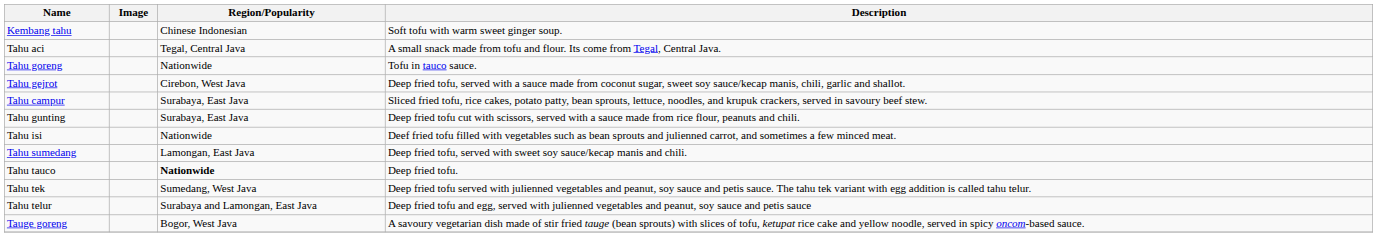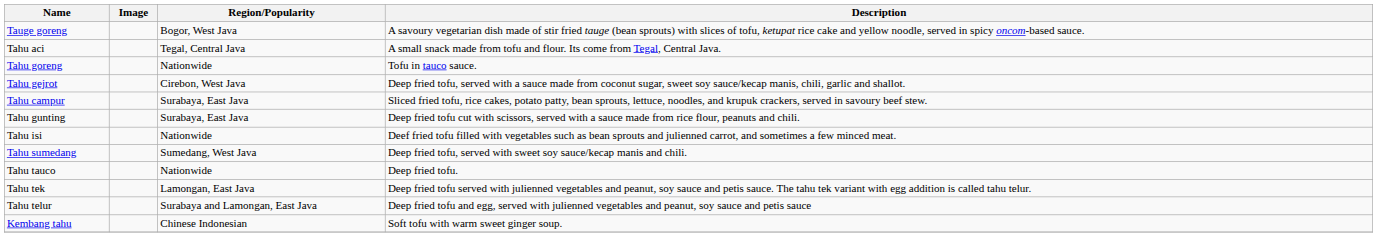 <table class="wikitable sortable" width="100%">
 <tr>
 <th>Name</th>
 <th>Image</th>
 <th>Region/Popularity</th>
 <th>Description</th>
 </tr>
 <tr>
-<td><a href='#'>Kembang tahu</a></td>
+<td><a href='#'>Tauge goreng</a></td>
 <td></td>
-<td>Chinese Indonesian</td>
-<td>Soft tofu with warm sweet ginger soup.</td>
+<td>Bogor, West Java</td>
+<td>A savoury vegetarian dish made of stir fried <em>tauge</em> (bean sprouts) with slices of tofu, <em>ketupat</em> rice cake and yellow noodle, served in spicy <em><a href='#'>oncom</a></em>-based sauce.</td>
 </tr>
 <tr>
 <td>Tahu aci</td>
 <td></td>
 <td>Tegal, Central Java</td>
 <td>A small snack made from tofu and flour. Its come from <a href='#'>Tegal</a>, Central Java.</td>
 </tr>
 <tr>
 <td><a href='#'>Tahu goreng</a></td>
 <td></td>
 <td>Nationwide</td>
 <td>Tofu in <a href='#'>tauco</a> sauce.</td>
 </tr>
 <tr>
 <td><a href='#'>Tahu gejrot</a></td>
 <td></td>
 <td>Cirebon, West Java</td>
 <td>Deep fried tofu, served with a sauce made from coconut sugar, sweet soy sauce/kecap manis, chili, garlic and shallot.</td>
 </tr>
 <tr>
 <td><a href='#'>Tahu campur</a></td>
 <td></td>
 <td>Surabaya, East Java</td>
 <td>Sliced fried tofu, rice cakes, potato patty, bean sprouts, lettuce, noodles, and krupuk crackers, served in savoury beef stew.</td>
 </tr>
 <tr>
 <td>Tahu gunting</td>
 <td></td>
 <td>Surabaya, East Java</td>
 <td>Deep fried tofu cut with scissors, served with a sauce made from rice flour, peanuts and chili.</td>
 </tr>
 <tr>
 <td>Tahu isi</td>
 <td></td>
 <td>Nationwide</td>
 <td>Deef fried tofu filled with vegetables such as bean sprouts and julienned carrot, and sometimes a few minced meat.</td>
 </tr>
 <tr>
 <td><a href='#'>Tahu sumedang</a></td>
 <td></td>
-<td>Lamongan, East Java</td>
+<td>Sumedang, West Java</td>
 <td>Deep fried tofu, served with sweet soy sauce/kecap manis and chili.</td>
 </tr>
 <tr>
 <td>Tahu tauco</td>
 <td></td>
-<td><strong>Nationwide</strong></td>
+<td>Nationwide</td>
 <td>Deep fried tofu.</td>
 </tr>
 <tr>
 <td>Tahu tek</td>
 <td></td>
-<td>Sumedang, West Java</td>
+<td>Lamongan, East Java</td>
 <td>Deep fried tofu served with julienned vegetables and peanut, soy sauce and petis sauce. The tahu tek variant with egg addition is called tahu telur.</td>
 </tr>
 <tr>
 <td>Tahu telur</td>
 <td></td>
 <td>Surabaya and Lamongan, East Java</td>
 <td>Deep fried tofu and egg, served with julienned vegetables and peanut, soy sauce and petis sauce</td>
 </tr>
 <tr>
-<td><a href='#'>Tauge goreng</a></td>
+<td><a href='#'>Kembang tahu</a></td>
 <td></td>
-<td>Bogor, West Java</td>
-<td>A savoury vegetarian dish made of stir fried <em>tauge</em> (bean sprouts) with slices of tofu, <em>ketupat</em> rice cake and yellow noodle, served in spicy <em><a href='#'>oncom</a></em>-based sauce.</td>
+<td>Chinese Indonesian</td>
+<td>Soft tofu with warm sweet ginger soup.</td>
 </tr>
 <tr>
 </tr>
 </table>
